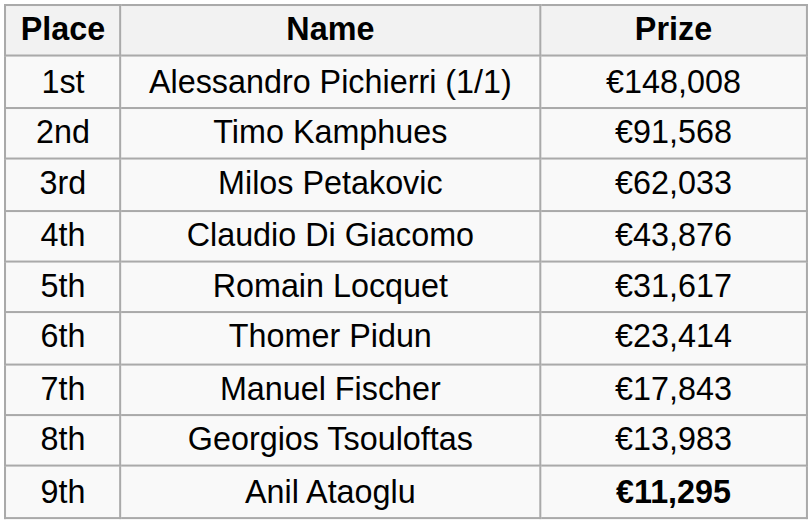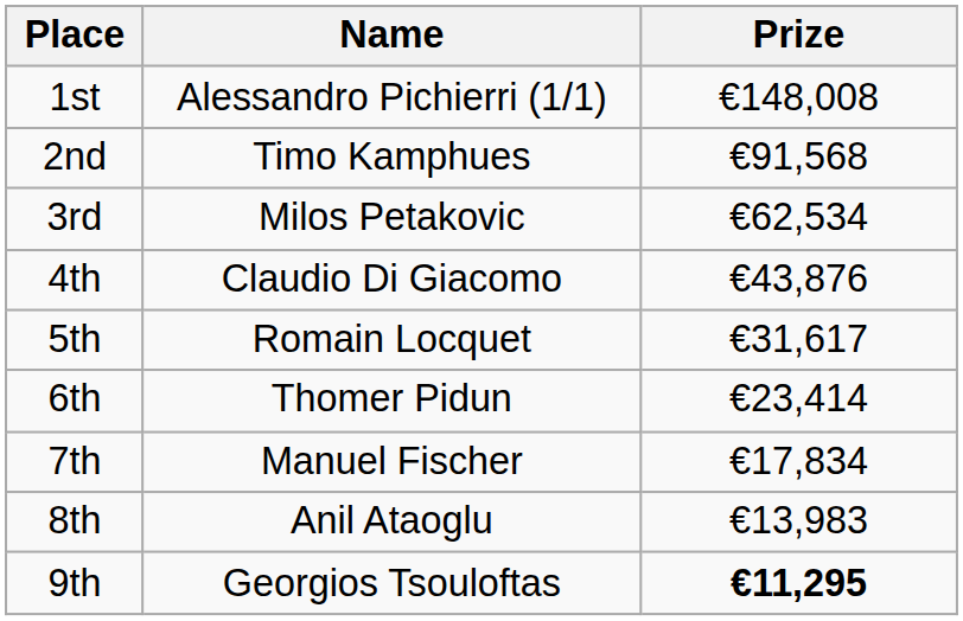 <table class="wikitable">
 <tr>
 <th width="50">Place</th>
 <th width="200">Name</th>
 <th width="125">Prize</th>
 </tr>
 <tr>
 <td align = "center">1st</td>
 <td align = "center">Alessandro Pichierri (1/1)</td>
 <td align="center">€148,008</td>
 </tr>
 <tr>
 <td align = "center">2nd</td>
 <td align = "center">Timo Kamphues</td>
 <td align="center">€91,568</td>
 </tr>
 <tr>
 <td align = "center">3rd</td>
 <td align = "center">Milos Petakovic</td>
-<td align="center">€62,033</td>
+<td align="center">€62,534</td>
 </tr>
 <tr>
 <td align = "center">4th</td>
 <td align = "center">Claudio Di Giacomo</td>
 <td align="center">€43,876</td>
 </tr>
 <tr>
 <td align = "center">5th</td>
 <td align = "center">Romain Locquet</td>
 <td align="center">€31,617</td>
 </tr>
 <tr>
 <td align = "center">6th</td>
 <td align = "center">Thomer Pidun</td>
 <td align="center">€23,414</td>
 </tr>
 <tr>
 <td align = "center">7th</td>
 <td align = "center">Manuel Fischer</td>
-<td align="center">€17,843</td>
+<td align="center">€17,834</td>
 </tr>
 <tr>
 <td align = "center">8th</td>
-<td align = "center">Georgios Tsouloftas</td>
+<td align = "center">Anil Ataoglu</td>
 <td align="center">€13,983</td>
 </tr>
 <tr>
 <td align = "center">9th</td>
-<td align = "center">Anil Ataoglu</td>
+<td align = "center">Georgios Tsouloftas</td>
 <td align="center"><strong>€11,295</strong></td>
 </tr>
 </table>
